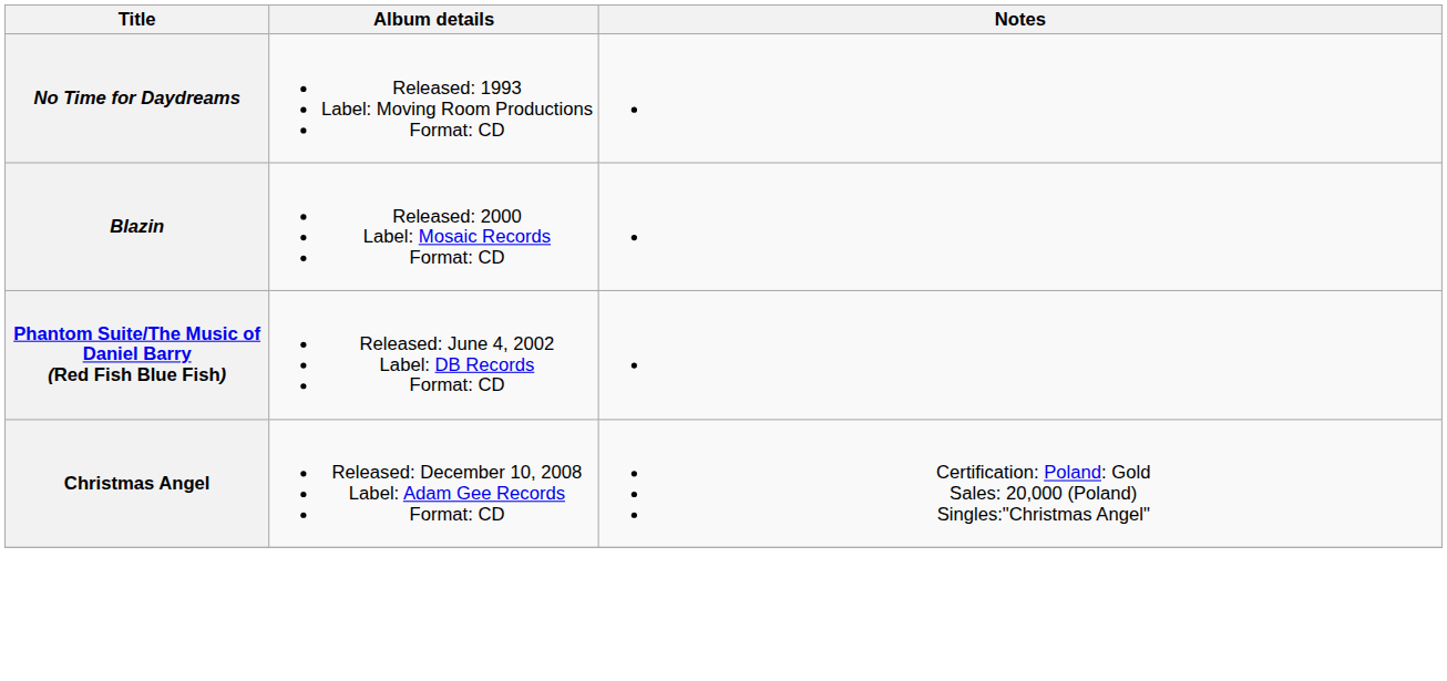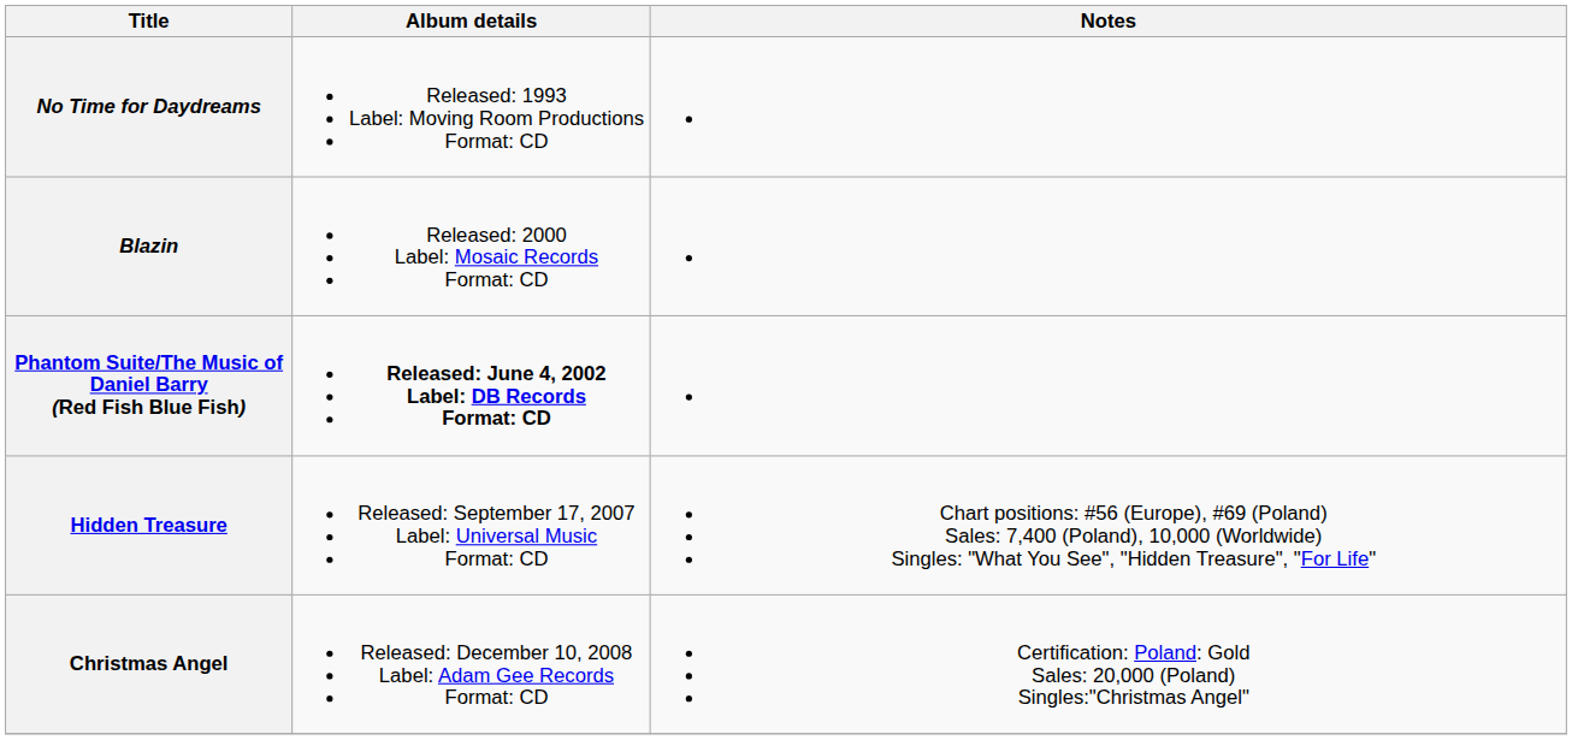 <table class="wikitable plainrowheaders" style="text-align:center;" border="1">
 <tr>
 <th scope="col" rowspan="1" style="width:17em;">Title</th>
 <th scope="col" rowspan="1" style="width:21em;">Album details</th>
 <th scope="col" rowspan="1" style="width:58em;">Notes</th>
 </tr>
 <tr>
 <th scope="row"><em>No Time for Daydreams</em><br></th>
 <td><br><ul><li>Released: 1993</li><li>Label: Moving Room Productions</li><li>Format: CD</li></ul></td>
 <td><br><ul><li></li></ul></td>
 </tr>
 <tr>
 <th scope="row"><em>Blazin<strong><br></th>
 <td><br><ul><li>Released: 2000</li><li>Label: <a href='#'>Mosaic Records</a></li><li>Format: CD</li></ul></td>
 <td><br><ul><li></li></ul></td>
 </tr>
 <tr>
 <th scope="row"></em><a href='#'>Phantom Suite/The Music of Daniel Barry</a><em><br>(</em>Red Fish Blue Fish<em>)</th>
-<td><br><ul><li>Released: June 4, 2002</li><li>Label: <a href='#'>DB Records</a></li><li>Format: CD</li></ul></td>
+<td><strong><br><ul><li>Released: June 4, 2002</li><li>Label: <a href='#'>DB Records</a></li><li>Format: CD</li></ul></strong></td>
 <td><br><ul><li></li></ul></td>
+</tr>
+<tr>
+<th scope="row"></em><a href='#'>Hidden Treasure</a><em></th>
+<td><br><ul><li>Released: September 17, 2007</li><li>Label: <a href='#'>Universal Music</a></li><li>Format: CD</li></ul></td>
+<td><br><ul><li>Chart positions: #56 (Europe), #69 (Poland)</li><li>Sales: 7,400 (Poland), 10,000 (Worldwide)</li><li>Singles: "What You See", "Hidden Treasure", "<a href='#'>For Life</a>"</li></ul></td>
 </tr>
 <tr>
 <th scope="row"></em>Christmas Angel<em></th>
 <td><br><ul><li>Released: December 10, 2008</li><li>Label: <a href='#'>Adam Gee Records</a></li><li>Format: CD</li></ul></td>
 <td><br><ul><li>Certification: <a href='#'>Poland</a>: Gold</li><li>Sales: 20,000 (Poland)</li><li>Singles:"Christmas Angel"</li></ul></td>
 </tr>
 <tr>
 </tr>
 </table>
